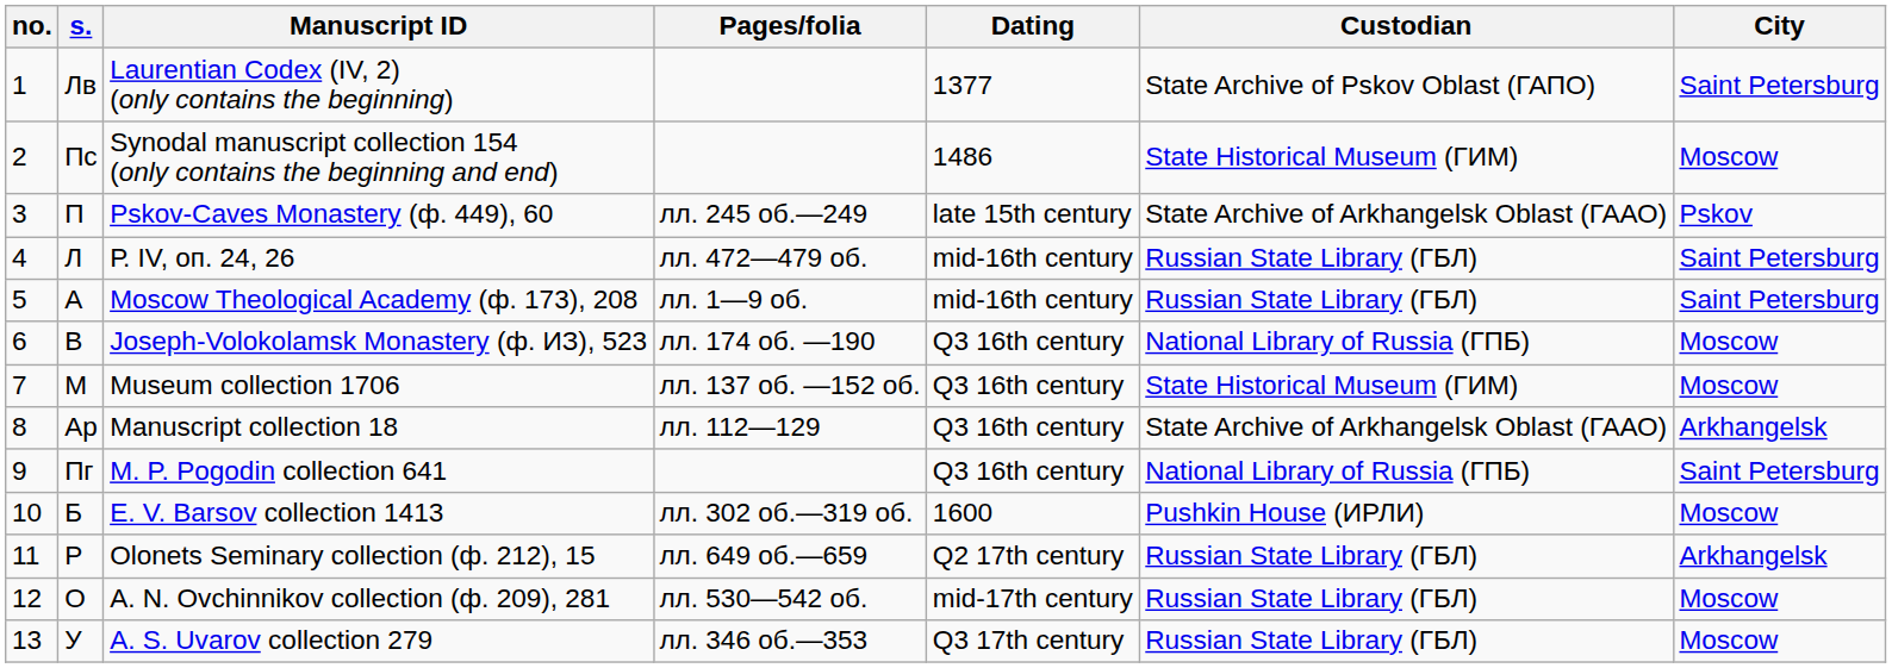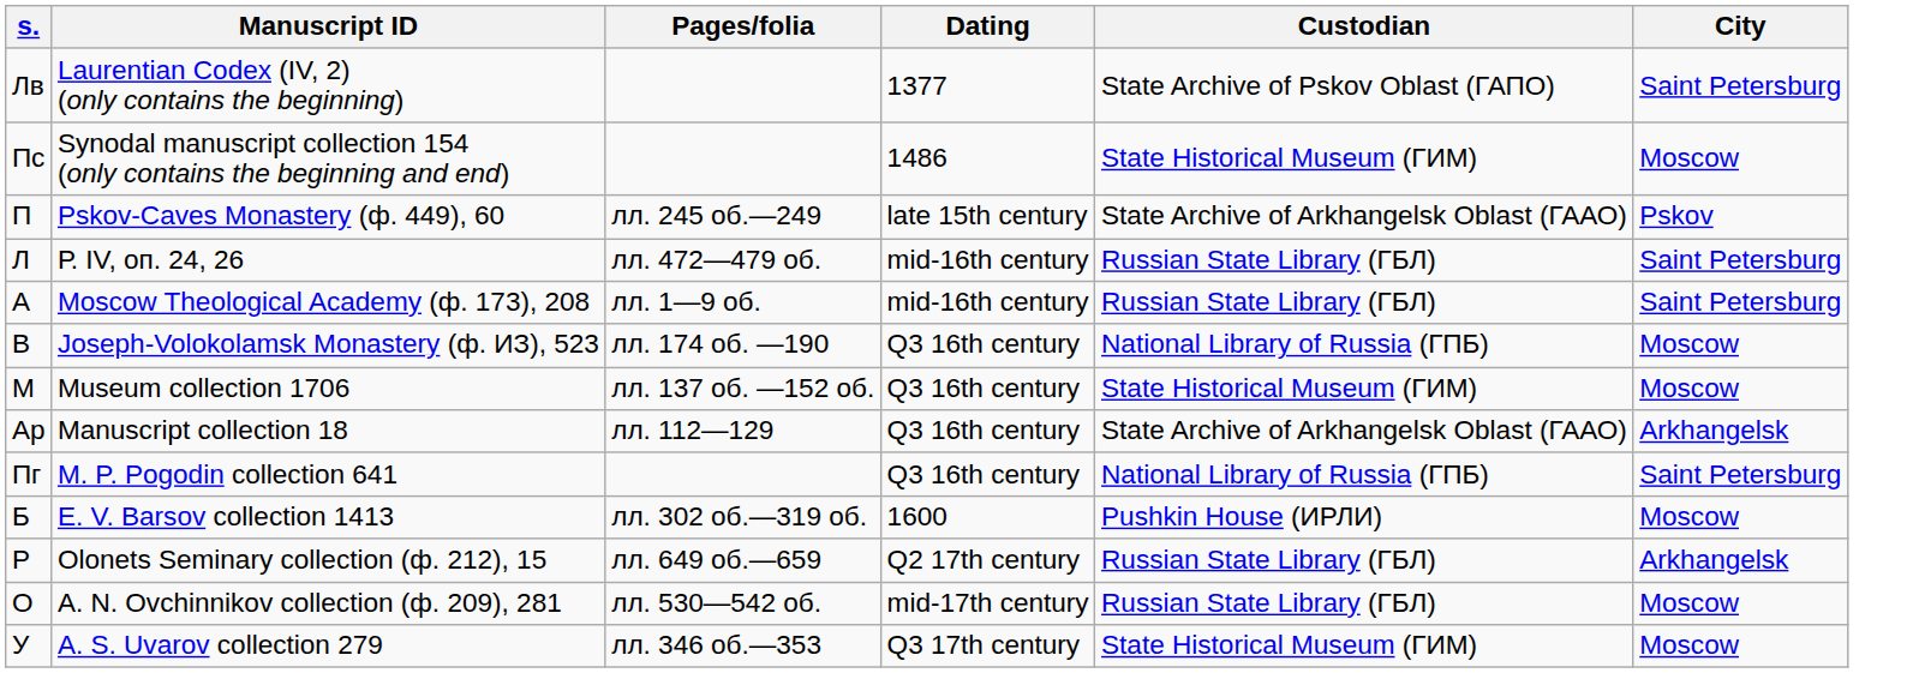 <table class="wikitable sortable">
 <tr>
-<th>no.</th>
 <th><strong><a href='#'>s.</a></strong></th>
 <th>Manuscript ID</th>
 <th>Pages/folia</th>
 <th>Dating</th>
 <th>Custodian</th>
 <th>City</th>
 </tr>
 <tr>
-<td>1</td>
 <td>Лв</td>
 <td><a href='#'>Laurentian Codex</a> (IV, 2)<br>(<em>only contains the beginning</em>)</td>
 <td></td>
 <td>1377</td>
 <td>State Archive of Pskov Oblast (ГАПО)</td>
 <td><a href='#'>Saint Petersburg</a></td>
 </tr>
 <tr>
-<td>2</td>
 <td>Пс</td>
 <td>Synodal manuscript collection 154<br>(<em>only contains the beginning and end</em>)</td>
 <td></td>
 <td> 1486</td>
 <td><a href='#'>State Historical Museum</a> (ГИМ)</td>
 <td><a href='#'>Moscow</a></td>
 </tr>
 <tr>
-<td>3</td>
 <td>П</td>
 <td><a href='#'>Pskov-Caves Monastery</a> (ф. 449), 60</td>
 <td>лл. 245 об.—249</td>
 <td>late 15th century</td>
 <td>State Archive of Arkhangelsk Oblast (ГААО)</td>
 <td><a href='#'>Pskov</a></td>
 </tr>
 <tr>
-<td>4</td>
 <td>Л</td>
 <td>Р. IV, оп. 24, 26</td>
 <td>лл. 472—479 об.</td>
 <td>mid-16th century</td>
 <td><a href='#'>Russian State Library</a> (ГБЛ)</td>
 <td><a href='#'>Saint Petersburg</a></td>
 </tr>
 <tr>
-<td>5</td>
 <td>А</td>
 <td><a href='#'>Moscow Theological Academy</a> (ф. 173), 208</td>
 <td>лл. 1—9 об.</td>
 <td>mid-16th century</td>
 <td><a href='#'>Russian State Library</a> (ГБЛ)</td>
 <td><a href='#'>Saint Petersburg</a></td>
 </tr>
 <tr>
-<td>6</td>
 <td>В</td>
 <td><a href='#'>Joseph-Volokolamsk Monastery</a> (ф. ИЗ), 523</td>
 <td>лл. 174 об. —190</td>
 <td>Q3 16th century</td>
 <td><a href='#'>National Library of Russia</a> (ГПБ)</td>
 <td><a href='#'>Moscow</a></td>
 </tr>
 <tr>
-<td>7</td>
 <td>М</td>
 <td>Museum collection 1706</td>
 <td>лл. 137 об. —152 об.</td>
 <td>Q3 16th century</td>
 <td><a href='#'>State Historical Museum</a> (ГИМ)</td>
 <td><a href='#'>Moscow</a></td>
 </tr>
 <tr>
-<td>8</td>
 <td>Ар</td>
 <td>Manuscript collection 18</td>
 <td>лл. 112—129</td>
 <td>Q3 16th century</td>
 <td>State Archive of Arkhangelsk Oblast (ГААО)</td>
 <td><a href='#'>Arkhangelsk</a></td>
 </tr>
 <tr>
-<td>9</td>
 <td>Пг</td>
 <td><a href='#'>M. P. Pogodin</a> collection 641</td>
 <td></td>
 <td>Q3 16th century</td>
 <td><a href='#'>National Library of Russia</a> (ГПБ)</td>
 <td><a href='#'>Saint Petersburg</a></td>
 </tr>
 <tr>
-<td>10</td>
 <td>Б</td>
 <td><a href='#'>E. V. Barsov</a> collection 1413</td>
 <td>лл. 302 об.—319 об.</td>
 <td> 1600</td>
 <td><a href='#'>Pushkin House</a> (ИРЛИ)</td>
 <td><a href='#'>Moscow</a></td>
 </tr>
 <tr>
-<td>11</td>
 <td>Р</td>
 <td>Olonets Seminary collection (ф. 212), 15</td>
 <td>лл. 649 об.—659</td>
 <td>Q2 17th century</td>
 <td><a href='#'>Russian State Library</a> (ГБЛ)</td>
 <td><a href='#'>Arkhangelsk</a></td>
 </tr>
 <tr>
-<td>12</td>
 <td>О</td>
 <td>A. N. Ovchinnikov collection (ф. 209), 281</td>
 <td>лл. 530—542 об.</td>
 <td>mid-17th century</td>
 <td><a href='#'>Russian State Library</a> (ГБЛ)</td>
 <td><a href='#'>Moscow</a></td>
 </tr>
 <tr>
-<td>13</td>
 <td>У</td>
 <td><a href='#'>A. S. Uvarov</a> collection 279</td>
 <td>лл. 346 об.—353</td>
 <td>Q3 17th century</td>
-<td><a href='#'>Russian State Library</a> (ГБЛ)</td>
+<td><a href='#'>State Historical Museum</a> (ГИМ)</td>
 <td><a href='#'>Moscow</a></td>
 </tr>
 </table>
